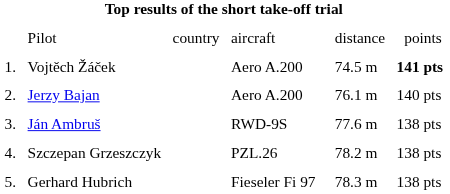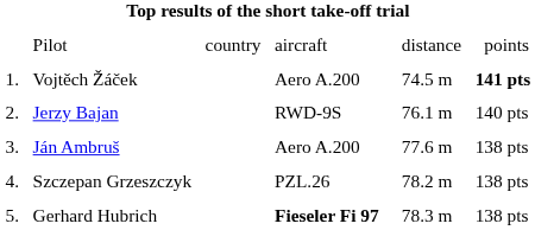 <table cellspacing=10>
 <tr>
 <th colspan=12>Top results of the short take-off trial</th>
 </tr>
 <tr>
 <td> </td>
 <td>Pilot</td>
 <td>country</td>
 <td>aircraft</td>
 <td>distance</td>
 <td>  points</td>
 </tr>
 <tr>
 <td>1.</td>
 <td>Vojtěch Žáček</td>
 <td></td>
 <td>Aero A.200</td>
 <td>74.5 m</td>
 <td><strong>141 pts</strong></td>
 </tr>
 <tr>
 <td>2.</td>
 <td><a href='#'>Jerzy Bajan</a></td>
 <td></td>
-<td>Aero A.200</td>
+<td>RWD-9S</td>
 <td>76.1 m</td>
 <td>140 pts</td>
 </tr>
 <tr>
 <td>3.</td>
 <td><a href='#'>Ján Ambruš</a></td>
 <td></td>
-<td>RWD-9S</td>
+<td>Aero A.200</td>
 <td>77.6 m</td>
 <td>138 pts</td>
 </tr>
 <tr>
 <td>4.</td>
 <td>Szczepan Grzeszczyk</td>
 <td></td>
 <td>PZL.26</td>
 <td>78.2 m</td>
 <td>138 pts</td>
 </tr>
 <tr>
 <td>5.</td>
 <td>Gerhard Hubrich</td>
 <td></td>
-<td>Fieseler Fi 97  </td>
+<td><strong>Fieseler Fi 97  </strong></td>
 <td>78.3 m</td>
 <td>138 pts</td>
 </tr>
 </table>
